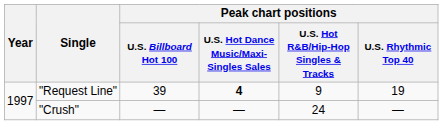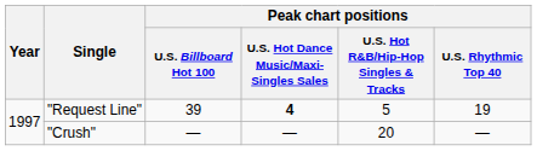 <table class="wikitable">
 <tr>
 <th rowspan="2">Year</th>
 <th rowspan="2">Single</th>
 <th colspan="4">Peak chart positions</th>
 </tr>
 <tr>
 <th width="100"><small>U.S. <a href='#'><em>Billboard</em> Hot 100</a></small></th>
 <th width="100"><small>U.S. <a href='#'>Hot Dance Music/Maxi-Singles Sales</a></small></th>
 <th width="100"><small>U.S. <a href='#'>Hot R&B/Hip-Hop Singles & Tracks</a></small></th>
 <th width="100"><small>U.S. <a href='#'>Rhythmic Top 40</a></small></th>
 </tr>
 <tr>
 <td align="center" rowspan="2">1997</td>
 <td align="left">"Request Line"</td>
 <td align="center">39</td>
 <td align="center"><strong>4</strong></td>
-<td align="center">9</td>
+<td align="center">5</td>
 <td align="center">19</td>
 </tr>
 <tr>
 <td align="left">"Crush"</td>
 <td align="center">—</td>
 <td align="center">—</td>
-<td align="center">24</td>
+<td align="center">20</td>
 <td align="center">—</td>
 </tr>
 </table>
